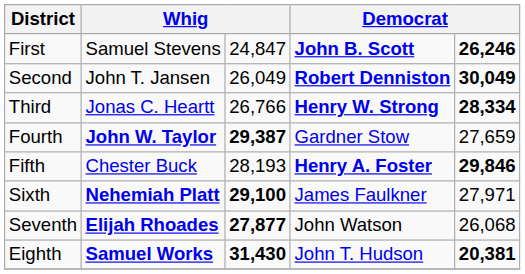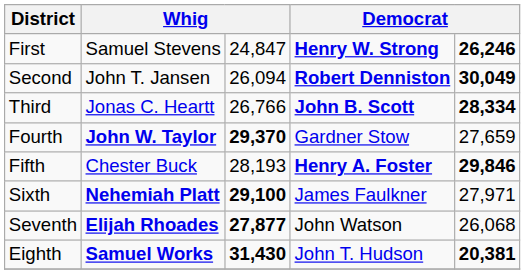 <table class=wikitable>
 <tr bgcolor=lightgrey>
 <th>District</th>
 <th colspan="2" ><a href='#'>Whig</a></th>
 <th colspan="2" ><a href='#'>Democrat</a></th>
 </tr>
 <tr>
 <td>First</td>
 <td>Samuel Stevens</td>
 <td align="right">24,847</td>
-<td><strong><a href='#'>John B. Scott</a></strong></td>
+<td><strong><a href='#'>Henry W. Strong</a></strong></td>
 <td align="right"><strong>26,246</strong></td>
 </tr>
 <tr>
 <td>Second</td>
 <td>John T. Jansen</td>
-<td align="right">26,049</td>
+<td align="right">26,094</td>
 <td><strong><a href='#'>Robert Denniston</a></strong></td>
 <td align="right"><strong>30,049</strong></td>
 </tr>
 <tr>
 <td>Third</td>
 <td><a href='#'>Jonas C. Heartt</a></td>
 <td align="right">26,766</td>
-<td><strong><a href='#'>Henry W. Strong</a></strong></td>
+<td><strong><a href='#'>John B. Scott</a></strong></td>
 <td align="right"><strong>28,334</strong></td>
 </tr>
 <tr>
 <td>Fourth</td>
 <td><strong><a href='#'>John W. Taylor</a></strong></td>
-<td align="right"><strong>29,387</strong></td>
+<td align="right"><strong>29,370</strong></td>
 <td><a href='#'>Gardner Stow</a></td>
 <td align="right">27,659</td>
 </tr>
 <tr>
 <td>Fifth</td>
 <td><a href='#'>Chester Buck</a></td>
 <td align="right">28,193</td>
 <td><strong><a href='#'>Henry A. Foster</a></strong></td>
 <td align="right"><strong>29,846</strong></td>
 </tr>
 <tr>
 <td>Sixth</td>
 <td><strong><a href='#'>Nehemiah Platt</a></strong></td>
 <td align="right"><strong>29,100</strong></td>
 <td><a href='#'>James Faulkner</a></td>
 <td align="right">27,971</td>
 </tr>
 <tr>
 <td>Seventh</td>
 <td><strong><a href='#'>Elijah Rhoades</a></strong></td>
 <td align="right"><strong>27,877</strong></td>
 <td>John Watson</td>
 <td align="right">26,068</td>
 </tr>
 <tr>
 <td>Eighth</td>
 <td><strong><a href='#'>Samuel Works</a></strong></td>
 <td align="right"><strong>31,430</strong></td>
 <td><a href='#'>John T. Hudson</a></td>
 <td align="right"><strong>20,381</strong></td>
 </tr>
 <tr>
 </tr>
 </table>
